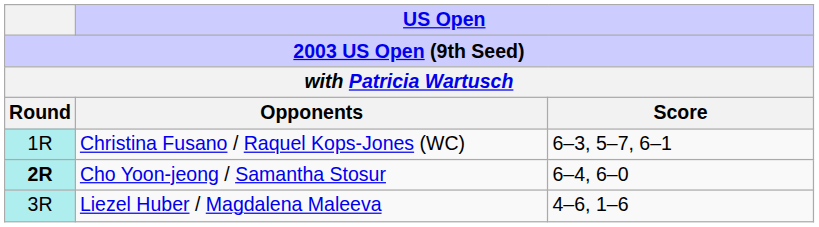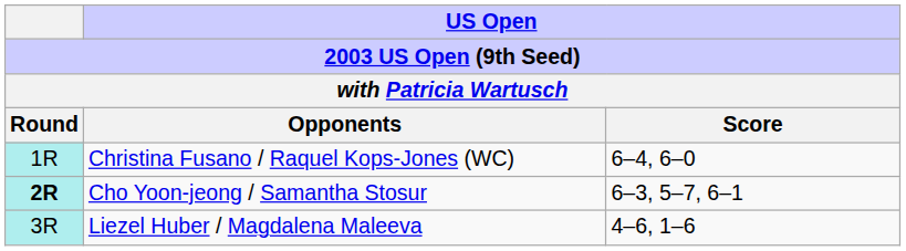 <table class="wikitable collapsible collapsed">
 <tr>
 <th></th>
 <th colspan=2 style="background:#ccf;"><a href='#'>US Open</a></th>
 </tr>
 <tr>
 <th colspan=3 style="background:#ccf;"><a href='#'>2003 US Open</a> (9th Seed)</th>
 </tr>
 <tr>
 <th colspan=3><em>with  <a href='#'>Patricia Wartusch</a></em></th>
 </tr>
 <tr>
 <th>Round</th>
 <th width=380>Opponents</th>
 <th width=210>Score</th>
 </tr>
 <tr>
 <td style="text-align:center; background:#afeeee;">1R</td>
 <td> <a href='#'>Christina Fusano</a> /  <a href='#'>Raquel Kops-Jones</a> (WC)</td>
-<td>6–3, 5–7, 6–1</td>
+<td>6–4, 6–0</td>
 </tr>
 <tr>
 <td style="text-align:center; background:#afeeee;"><strong>2R</strong></td>
 <td> <a href='#'>Cho Yoon-jeong</a> /  <a href='#'>Samantha Stosur</a></td>
-<td>6–4, 6–0</td>
+<td>6–3, 5–7, 6–1</td>
 </tr>
 <tr>
 <td style="text-align:center; background:#afeeee;">3R</td>
 <td> <a href='#'>Liezel Huber</a> /  <a href='#'>Magdalena Maleeva</a></td>
 <td>4–6, 1–6</td>
 </tr>
 </table>
